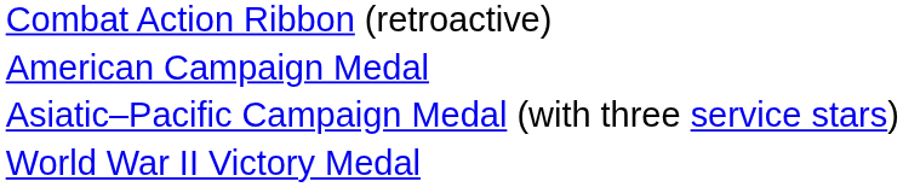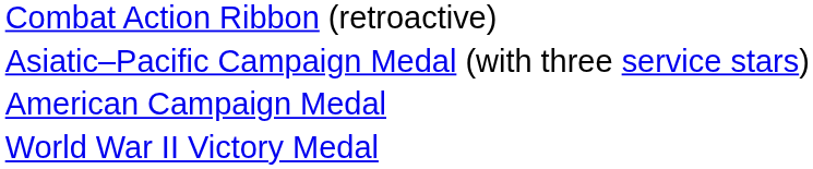 <table>
 <tr>
 <td></td>
 <td><a href='#'>Combat Action Ribbon</a> (retroactive)</td>
 </tr>
 <tr>
 <td></td>
-<td><a href='#'>American Campaign Medal</a></td>
+<td><a href='#'>Asiatic–Pacific Campaign Medal</a> (with three <a href='#'>service stars</a>)</td>
 </tr>
 <tr>
 <td></td>
-<td><a href='#'>Asiatic–Pacific Campaign Medal</a> (with three <a href='#'>service stars</a>)</td>
+<td><a href='#'>American Campaign Medal</a></td>
 </tr>
 <tr>
 <td></td>
 <td><a href='#'>World War II Victory Medal</a></td>
 </tr>
 </table>
